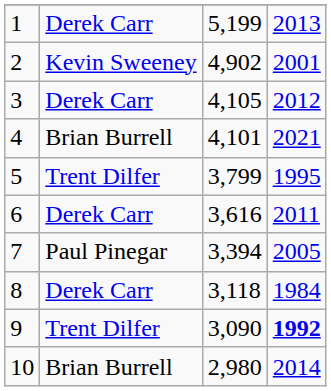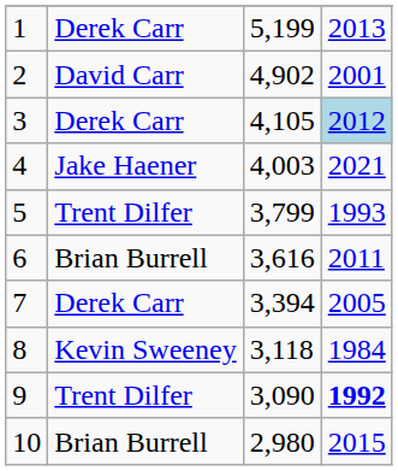 <table class="wikitable">
 <tr>
 </tr>
 <tr>
 <td>1</td>
 <td><a href='#'>Derek Carr</a></td>
 <td><abbr>5,199</abbr></td>
 <td><a href='#'>2013</a></td>
 </tr>
 <tr>
 <td>2</td>
-<td><a href='#'>Kevin Sweeney</a></td>
+<td><a href='#'>David Carr</a></td>
 <td><abbr>4,902</abbr></td>
 <td><a href='#'>2001</a></td>
 </tr>
 <tr>
 <td>3</td>
 <td><a href='#'>Derek Carr</a></td>
 <td><abbr>4,105</abbr></td>
-<td><a href='#'>2012</a></td>
+<td style="background: lightblue;"><a href='#'>2012</a></td>
 </tr>
 <tr>
 <td>4</td>
-<td>Brian Burrell</td>
-<td><abbr>4,101</abbr></td>
+<td><a href='#'>Jake Haener</a></td>
+<td><abbr>4,003</abbr></td>
 <td><a href='#'>2021</a></td>
 </tr>
 <tr>
 <td>5</td>
 <td><a href='#'>Trent Dilfer</a></td>
 <td><abbr>3,799</abbr></td>
-<td><a href='#'>1995</a></td>
+<td><a href='#'>1993</a></td>
 </tr>
 <tr>
 <td>6</td>
-<td><a href='#'>Derek Carr</a></td>
+<td>Brian Burrell</td>
 <td><abbr>3,616</abbr></td>
 <td><a href='#'>2011</a></td>
 </tr>
 <tr>
 <td>7</td>
-<td>Paul Pinegar</td>
+<td><a href='#'>Derek Carr</a></td>
 <td><abbr>3,394</abbr></td>
 <td><a href='#'>2005</a></td>
 </tr>
 <tr>
 <td>8</td>
-<td><a href='#'>Derek Carr</a></td>
+<td><a href='#'>Kevin Sweeney</a></td>
 <td><abbr>3,118</abbr></td>
 <td><a href='#'>1984</a></td>
 </tr>
 <tr>
 <td>9</td>
 <td><a href='#'>Trent Dilfer</a></td>
 <td><abbr>3,090</abbr></td>
 <td><strong><a href='#'>1992</a></strong></td>
 </tr>
 <tr>
 <td>10</td>
 <td>Brian Burrell</td>
 <td><abbr>2,980</abbr></td>
-<td><a href='#'>2014</a></td>
+<td><a href='#'>2015</a></td>
 </tr>
 </table>
